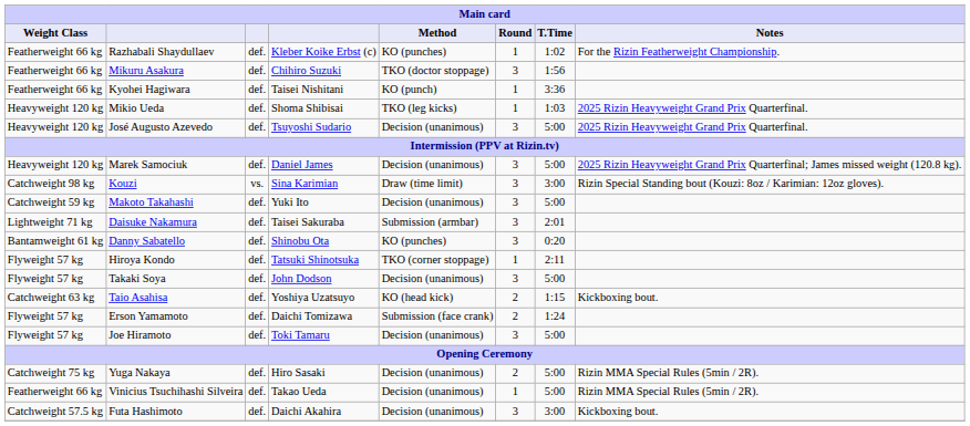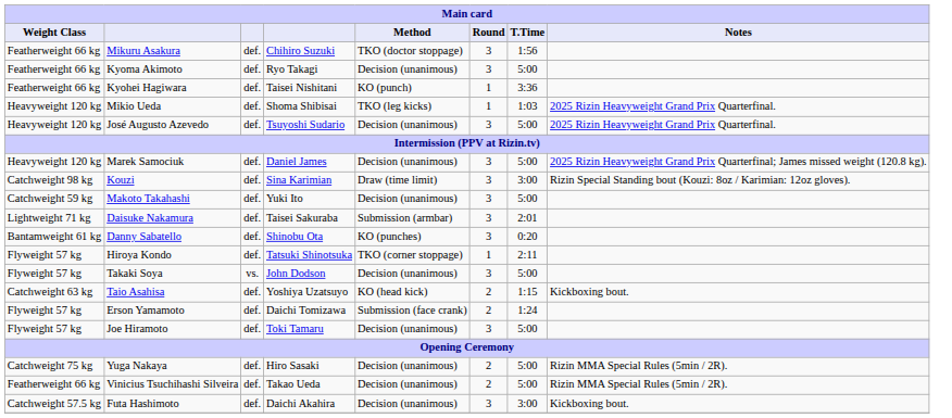 <table class="wikitable" style="font-size: 80%;">
 <tr>
 <th colspan="8" style="background-color: #ccf; color: #000080; text-align: center;"><strong>Main card</strong></th>
 </tr>
 <tr>
 <th colspan="1" style="background-color: #E6E8FA; color: #000000; text-align: center;">Weight Class</th>
 <th colspan="1" style="background-color: #E6E8FA; color: #000000; text-align: center;"></th>
 <th colspan="1" style="background-color: #E6E8FA; color: #000000; text-align: center;"></th>
 <th colspan="1" style="background-color: #E6E8FA; color: #000000; text-align: center;"></th>
 <th colspan="1" style="background-color: #E6E8FA; color: #000000; text-align: center;">Method</th>
 <th colspan="1" style="background-color: #E6E8FA; color: #000000; text-align: center;">Round</th>
 <th colspan="1" style="background-color: #E6E8FA; color: #000000; text-align: center;">T.Time</th>
 <th colspan="1" style="background-color: #E6E8FA; color: #000000; text-align: center;">Notes</th>
 </tr>
 <tr>
 <td>Featherweight 66 kg</td>
-<td> Razhabali Shaydullaev</td>
-<td align=center>def.</td>
-<td> <a href='#'>Kleber Koike Erbst</a> (c)</td>
-<td>KO (punches)</td>
-<td align=center>1</td>
-<td align=center>1:02</td>
-<td>For the <a href='#'>Rizin Featherweight Championship</a>.</td>
-</tr>
-<tr>
-<td>Featherweight 66 kg</td>
 <td> <a href='#'>Mikuru Asakura</a></td>
 <td align=center>def.</td>
 <td> <a href='#'>Chihiro Suzuki</a></td>
 <td>TKO (doctor stoppage)</td>
 <td align=center>3</td>
 <td align=center>1:56</td>
+<td></td>
+</tr>
+<tr>
+<td>Featherweight 66 kg</td>
+<td> Kyoma Akimoto</td>
+<td align=center>def.</td>
+<td> Ryo Takagi</td>
+<td>Decision (unanimous)</td>
+<td align=center>3</td>
+<td align=center>5:00</td>
 <td></td>
 </tr>
 <tr>
 <td>Featherweight 66 kg</td>
 <td> Kyohei Hagiwara</td>
 <td align=center>def.</td>
 <td> Taisei Nishitani</td>
 <td>KO (punch)</td>
 <td align=center>1</td>
 <td align=center>3:36</td>
 <td></td>
 </tr>
 <tr>
 <td>Heavyweight 120 kg</td>
 <td> Mikio Ueda</td>
 <td align=center>def.</td>
 <td> Shoma Shibisai</td>
 <td>TKO (leg kicks)</td>
 <td align=center>1</td>
 <td align=center>1:03</td>
 <td><a href='#'>2025 Rizin Heavyweight Grand Prix</a> Quarterfinal.</td>
 </tr>
 <tr>
 <td>Heavyweight 120 kg</td>
 <td> José Augusto Azevedo</td>
 <td align=center>def.</td>
 <td> <a href='#'>Tsuyoshi Sudario</a></td>
 <td>Decision (unanimous)</td>
 <td align=center>3</td>
 <td align=center>5:00</td>
 <td><a href='#'>2025 Rizin Heavyweight Grand Prix</a> Quarterfinal.</td>
 </tr>
 <tr>
 <th colspan="8" style="background-color: #ccf; color: #000080; text-align: center;"><strong>Intermission (PPV at Rizin.tv)</strong></th>
 </tr>
 <tr>
 <td>Heavyweight 120 kg</td>
 <td> Marek Samociuk</td>
 <td align=center>def.</td>
 <td> <a href='#'>Daniel James</a></td>
 <td>Decision (unanimous)</td>
 <td align=center>3</td>
 <td align=center>5:00</td>
 <td><a href='#'>2025 Rizin Heavyweight Grand Prix</a> Quarterfinal; James missed weight (120.8 kg).</td>
 </tr>
 <tr>
 <td>Catchweight 98 kg</td>
 <td> <a href='#'>Kouzi</a></td>
-<td align=center>vs.</td>
+<td align=center>def.</td>
 <td> <a href='#'>Sina Karimian</a></td>
 <td>Draw (time limit)</td>
 <td align=center>3</td>
 <td align=center>3:00</td>
 <td>Rizin Special Standing bout (Kouzi: 8oz / Karimian: 12oz gloves).</td>
 </tr>
 <tr>
 <td>Catchweight 59 kg</td>
 <td> <a href='#'>Makoto Takahashi</a></td>
 <td align=center>def.</td>
 <td> Yuki Ito</td>
 <td>Decision (unanimous)</td>
 <td align=center>3</td>
 <td align=center>5:00</td>
 <td></td>
 </tr>
 <tr>
 <td>Lightweight 71 kg</td>
 <td> <a href='#'>Daisuke Nakamura</a></td>
 <td align=center>def.</td>
 <td> Taisei Sakuraba</td>
 <td>Submission (armbar)</td>
 <td align=center>3</td>
 <td align=center>2:01</td>
 <td></td>
 </tr>
 <tr>
 <td>Bantamweight 61 kg</td>
 <td> <a href='#'>Danny Sabatello</a></td>
 <td align=center>def.</td>
 <td> <a href='#'>Shinobu Ota</a></td>
 <td>KO (punches)</td>
 <td align=center>3</td>
 <td align=center>0:20</td>
 <td></td>
 </tr>
 <tr>
 <td>Flyweight 57 kg</td>
 <td> Hiroya Kondo</td>
 <td align=center>def.</td>
 <td> <a href='#'>Tatsuki Shinotsuka</a></td>
 <td>TKO (corner stoppage)</td>
 <td align=center>1</td>
 <td align=center>2:11</td>
 <td></td>
 </tr>
 <tr>
 <td>Flyweight 57 kg</td>
 <td> Takaki Soya</td>
-<td align=center>def.</td>
+<td align=center>vs.</td>
 <td> <a href='#'>John Dodson</a></td>
 <td>Decision (unanimous)</td>
 <td align=center>3</td>
 <td align=center>5:00</td>
 <td></td>
 </tr>
 <tr>
 <td>Catchweight 63 kg</td>
 <td> <a href='#'>Taio Asahisa</a></td>
 <td align=center>def.</td>
 <td> Yoshiya Uzatsuyo</td>
 <td>KO (head kick)</td>
 <td align=center>2</td>
 <td align=center>1:15</td>
 <td>Kickboxing bout.</td>
 </tr>
 <tr>
 <td>Flyweight 57 kg</td>
 <td> Erson Yamamoto</td>
 <td align=center>def.</td>
 <td> Daichi Tomizawa</td>
 <td>Submission (face crank)</td>
 <td align=center>2</td>
 <td align=center>1:24</td>
 <td></td>
 </tr>
 <tr>
 <td>Flyweight 57 kg</td>
 <td> Joe Hiramoto</td>
 <td align=center>def.</td>
 <td> <a href='#'>Toki Tamaru</a></td>
 <td>Decision (unanimous)</td>
 <td align=center>3</td>
 <td align=center>5:00</td>
 <td></td>
 </tr>
 <tr>
 <th colspan="8" style="background-color: #ccf; color: #000080; text-align: center;"><strong>Opening Ceremony</strong></th>
 </tr>
 <tr>
 <td>Catchweight 75 kg</td>
 <td> Yuga Nakaya</td>
 <td align=center>def.</td>
 <td> Hiro Sasaki</td>
 <td>Decision (unanimous)</td>
 <td align=center>2</td>
 <td align=center>5:00</td>
 <td>Rizin MMA Special Rules (5min / 2R).</td>
 </tr>
 <tr>
 <td>Featherweight 66 kg</td>
 <td> Vinicius Tsuchihashi Silveira</td>
 <td align=center>def.</td>
 <td> Takao Ueda</td>
 <td>Decision (unanimous)</td>
-<td align=center>1</td>
+<td align=center>2</td>
 <td align=center>5:00</td>
 <td>Rizin MMA Special Rules (5min / 2R).</td>
 </tr>
 <tr>
 <td>Catchweight 57.5 kg</td>
 <td> Futa Hashimoto</td>
 <td align=center>def.</td>
 <td> Daichi Akahira</td>
 <td>Decision (unanimous)</td>
 <td align=center>3</td>
 <td align=center>3:00</td>
 <td>Kickboxing bout.</td>
 </tr>
 <tr>
 </tr>
 </table>
